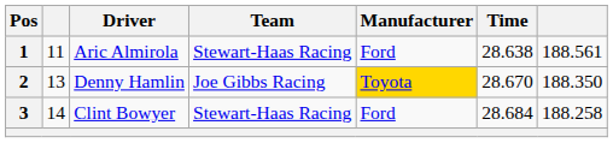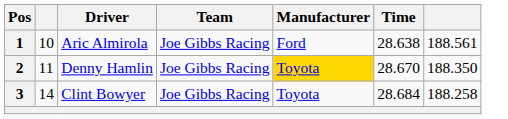 <table class="wikitable" style="font-size:95%">
 <tr>
 <th>Pos</th>
 <th></th>
 <th>Driver</th>
 <th>Team</th>
 <th>Manufacturer</th>
 <th>Time</th>
 <th></th>
 </tr>
 <tr>
 <th>1</th>
-<td>11</td>
+<td>10</td>
 <td><a href='#'>Aric Almirola</a></td>
-<td><a href='#'>Stewart-Haas Racing</a></td>
+<td><a href='#'>Joe Gibbs Racing</a></td>
 <td><a href='#'>Ford</a></td>
 <td>28.638</td>
 <td>188.561</td>
 </tr>
 <tr>
 <th>2</th>
-<td>13</td>
+<td>11</td>
 <td><a href='#'>Denny Hamlin</a></td>
 <td><a href='#'>Joe Gibbs Racing</a></td>
 <td style="background: gold;"><a href='#'>Toyota</a></td>
 <td>28.670</td>
 <td>188.350</td>
 </tr>
 <tr>
 <th>3</th>
 <td>14</td>
 <td><a href='#'>Clint Bowyer</a></td>
-<td><a href='#'>Stewart-Haas Racing</a></td>
-<td><a href='#'>Ford</a></td>
+<td><a href='#'>Joe Gibbs Racing</a></td>
+<td><a href='#'>Toyota</a></td>
 <td>28.684</td>
 <td>188.258</td>
 </tr>
 <tr>
 <th colspan="7"></th>
 </tr>
 </table>
